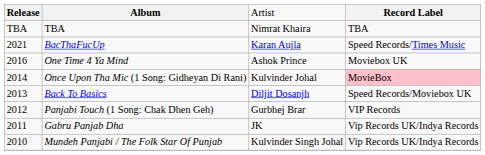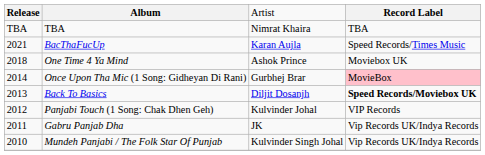 <table class="wikitable">
 <tr>
 <th>Release</th>
 <th>Album</th>
 <td>Artist</td>
 <th>Record Label</th>
 </tr>
 <tr>
 <td>TBA</td>
 <td>TBA</td>
 <td>Nimrat Khaira</td>
 <td>TBA</td>
 </tr>
 <tr>
 <td>2021</td>
 <td><em><a href='#'>BacThaFucUp</a></em></td>
 <td><a href='#'>Karan Aujla</a></td>
 <td>Speed Records/<a href='#'>Times Music</a></td>
 </tr>
 <tr>
-<td>2016</td>
+<td>2018</td>
 <td><em>One Time 4 Ya Mind</em></td>
 <td>Ashok Prince</td>
 <td>Moviebox UK</td>
 </tr>
 <tr>
 <td>2014</td>
 <td><em>Once Upon Tha Mic</em> (1 Song: Gidheyan Di Rani)</td>
-<td>Kulvinder Johal</td>
+<td>Gurbhej Brar</td>
 <td style="background: pink;">MovieBox</td>
 </tr>
 <tr>
 <td>2013</td>
 <td><em><a href='#'>Back To Basics</a></em></td>
 <td><a href='#'>Diljit Dosanjh</a></td>
-<td>Speed Records/Moviebox UK</td>
+<td><strong>Speed Records/Moviebox UK</strong></td>
 </tr>
 <tr>
 <td>2012</td>
 <td><em>Panjabi Touch</em> (1 Song: Chak Dhen Geh)</td>
-<td>Gurbhej Brar</td>
+<td>Kulvinder Johal</td>
 <td>VIP Records</td>
 </tr>
 <tr>
 <td>2011</td>
 <td><em>Gabru Panjab Dha</em></td>
 <td>JK</td>
 <td>Vip Records UK/Indya Records</td>
 </tr>
 <tr>
 <td>2010</td>
 <td><em>Mundeh Panjabi / The Folk Star Of Punjab</em></td>
 <td>Kulvinder Singh Johal</td>
 <td>Vip Records UK/Indya Records</td>
 </tr>
 <tr>
 </tr>
 </table>
